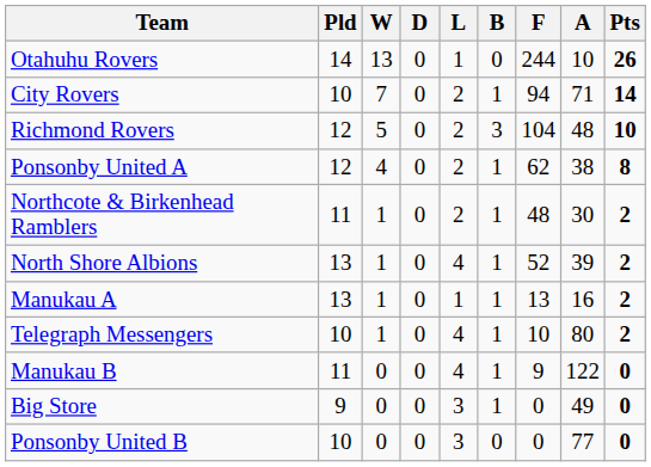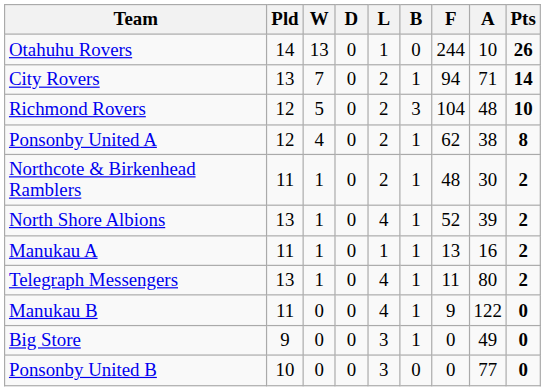 <table class="wikitable" style="text-align:center;">
 <tr>
 <th width=215>Team</th>
 <th width=20 abbr="Played">Pld</th>
 <th width=20 abbr="Won">W</th>
 <th width=20 abbr="Drawn">D</th>
 <th width=20 abbr="Lost">L</th>
 <th width=20 abbr="Bye">B</th>
 <th width=20 abbr="For">F</th>
 <th width=20 abbr="Against">A</th>
 <th width=20 abbr="Points">Pts</th>
 </tr>
 <tr>
 <td style="text-align:left;"><a href='#'>Otahuhu Rovers</a></td>
 <td>14</td>
 <td>13</td>
 <td>0</td>
 <td>1</td>
 <td>0</td>
 <td>244</td>
 <td>10</td>
 <td><strong>26</strong></td>
 </tr>
 <tr>
 <td style="text-align:left;"><a href='#'>City Rovers</a></td>
-<td>10</td>
+<td>13</td>
 <td>7</td>
 <td>0</td>
 <td>2</td>
 <td>1</td>
 <td>94</td>
 <td>71</td>
 <td><strong>14</strong></td>
 </tr>
 <tr>
 <td style="text-align:left;"><a href='#'>Richmond Rovers</a></td>
 <td>12</td>
 <td>5</td>
 <td>0</td>
 <td>2</td>
 <td>3</td>
 <td>104</td>
 <td>48</td>
 <td><strong>10</strong></td>
 </tr>
 <tr>
 <td style="text-align:left;"><a href='#'>Ponsonby United A</a></td>
 <td>12</td>
 <td>4</td>
 <td>0</td>
 <td>2</td>
 <td>1</td>
 <td>62</td>
 <td>38</td>
 <td><strong>8</strong></td>
 </tr>
 <tr>
 <td style="text-align:left;"><a href='#'>Northcote & Birkenhead Ramblers</a></td>
 <td>11</td>
 <td>1</td>
 <td>0</td>
 <td>2</td>
 <td>1</td>
 <td>48</td>
 <td>30</td>
 <td><strong>2</strong></td>
 </tr>
 <tr>
 <td style="text-align:left;"><a href='#'>North Shore Albions</a></td>
 <td>13</td>
 <td>1</td>
 <td>0</td>
 <td>4</td>
 <td>1</td>
 <td>52</td>
 <td>39</td>
 <td><strong>2</strong></td>
 </tr>
 <tr>
 <td style="text-align:left;"><a href='#'>Manukau A</a></td>
-<td>13</td>
+<td>11</td>
 <td>1</td>
 <td>0</td>
 <td>1</td>
 <td>1</td>
 <td>13</td>
 <td>16</td>
 <td><strong>2</strong></td>
 </tr>
 <tr>
 <td style="text-align:left;"><a href='#'>Telegraph Messengers</a></td>
-<td>10</td>
+<td>13</td>
 <td>1</td>
 <td>0</td>
 <td>4</td>
 <td>1</td>
-<td>10</td>
+<td>11</td>
 <td>80</td>
 <td><strong>2</strong></td>
 </tr>
 <tr>
 <td style="text-align:left;"><a href='#'>Manukau B</a></td>
 <td>11</td>
 <td>0</td>
 <td>0</td>
 <td>4</td>
 <td>1</td>
 <td>9</td>
 <td>122</td>
 <td><strong>0</strong></td>
 </tr>
 <tr>
 <td style="text-align:left;"><a href='#'>Big Store</a></td>
 <td>9</td>
 <td>0</td>
 <td>0</td>
 <td>3</td>
 <td>1</td>
 <td>0</td>
 <td>49</td>
 <td><strong>0</strong></td>
 </tr>
 <tr>
 <td style="text-align:left;"><a href='#'>Ponsonby United B</a></td>
 <td>10</td>
 <td>0</td>
 <td>0</td>
 <td>3</td>
 <td>0</td>
 <td>0</td>
 <td>77</td>
 <td><strong>0</strong></td>
 </tr>
 </table>
